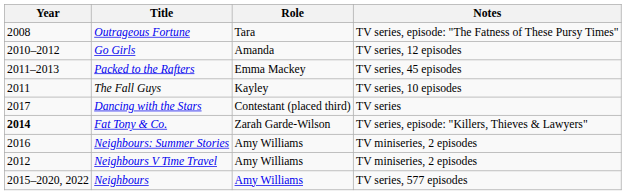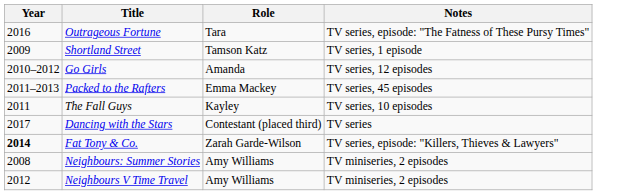 <table class="wikitable sortable">
 <tr>
 <th>Year</th>
 <th>Title</th>
 <th>Role</th>
 <th>Notes</th>
 </tr>
 <tr>
-<td>2008</td>
+<td>2016</td>
 <td><em><a href='#'>Outrageous Fortune</a></em></td>
 <td>Tara</td>
 <td>TV series, episode: "The Fatness of These Pursy Times"</td>
+</tr>
+<tr>
+<td>2009</td>
+<td><em><a href='#'>Shortland Street</a></em></td>
+<td>Tamson Katz</td>
+<td>TV series, 1 episode</td>
 </tr>
 <tr>
 <td>2010–2012</td>
 <td><em><a href='#'>Go Girls</a></em></td>
 <td>Amanda</td>
 <td>TV series, 12 episodes</td>
 </tr>
 <tr>
 <td>2011–2013</td>
 <td><em><a href='#'>Packed to the Rafters</a></em></td>
 <td>Emma Mackey</td>
 <td>TV series, 45 episodes</td>
 </tr>
 <tr>
 <td>2011</td>
 <td><em>The Fall Guys</em></td>
 <td>Kayley</td>
 <td>TV series, 10 episodes</td>
 </tr>
 <tr>
 <td>2017</td>
 <td><em><a href='#'>Dancing with the Stars</a></em></td>
 <td>Contestant (placed third)</td>
 <td>TV series</td>
 </tr>
 <tr>
 <td><strong>2014</strong></td>
 <td><em><a href='#'>Fat Tony & Co.</a></em></td>
 <td>Zarah Garde-Wilson</td>
 <td>TV series, episode: "Killers, Thieves & Lawyers"</td>
 </tr>
 <tr>
-<td>2016</td>
+<td>2008</td>
 <td><em><a href='#'>Neighbours: Summer Stories</a></em></td>
 <td>Amy Williams</td>
 <td>TV miniseries, 2 episodes</td>
 </tr>
 <tr>
 <td>2012</td>
 <td><em><a href='#'>Neighbours V Time Travel</a></em></td>
 <td>Amy Williams</td>
 <td>TV miniseries, 2 episodes</td>
 </tr>
-<tr>
-<td>2015–2020, 2022</td>
-<td><em><a href='#'>Neighbours</a></em></td>
-<td><a href='#'>Amy Williams</a></td>
-<td>TV series, 577 episodes</td>
-</tr>
 </table>
